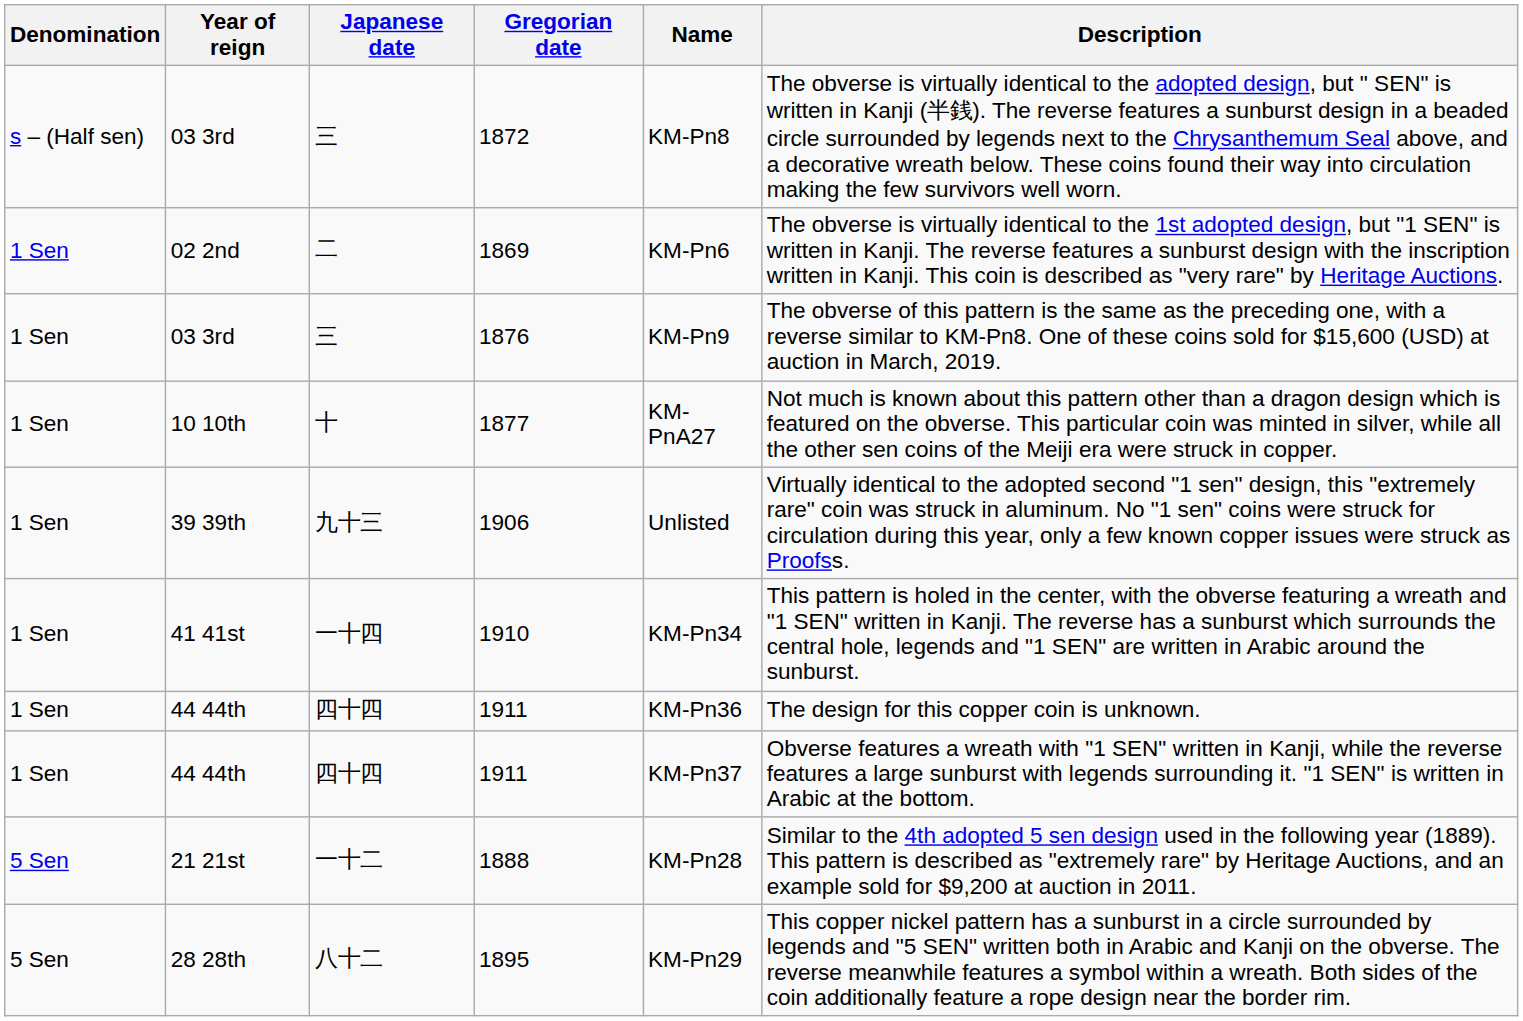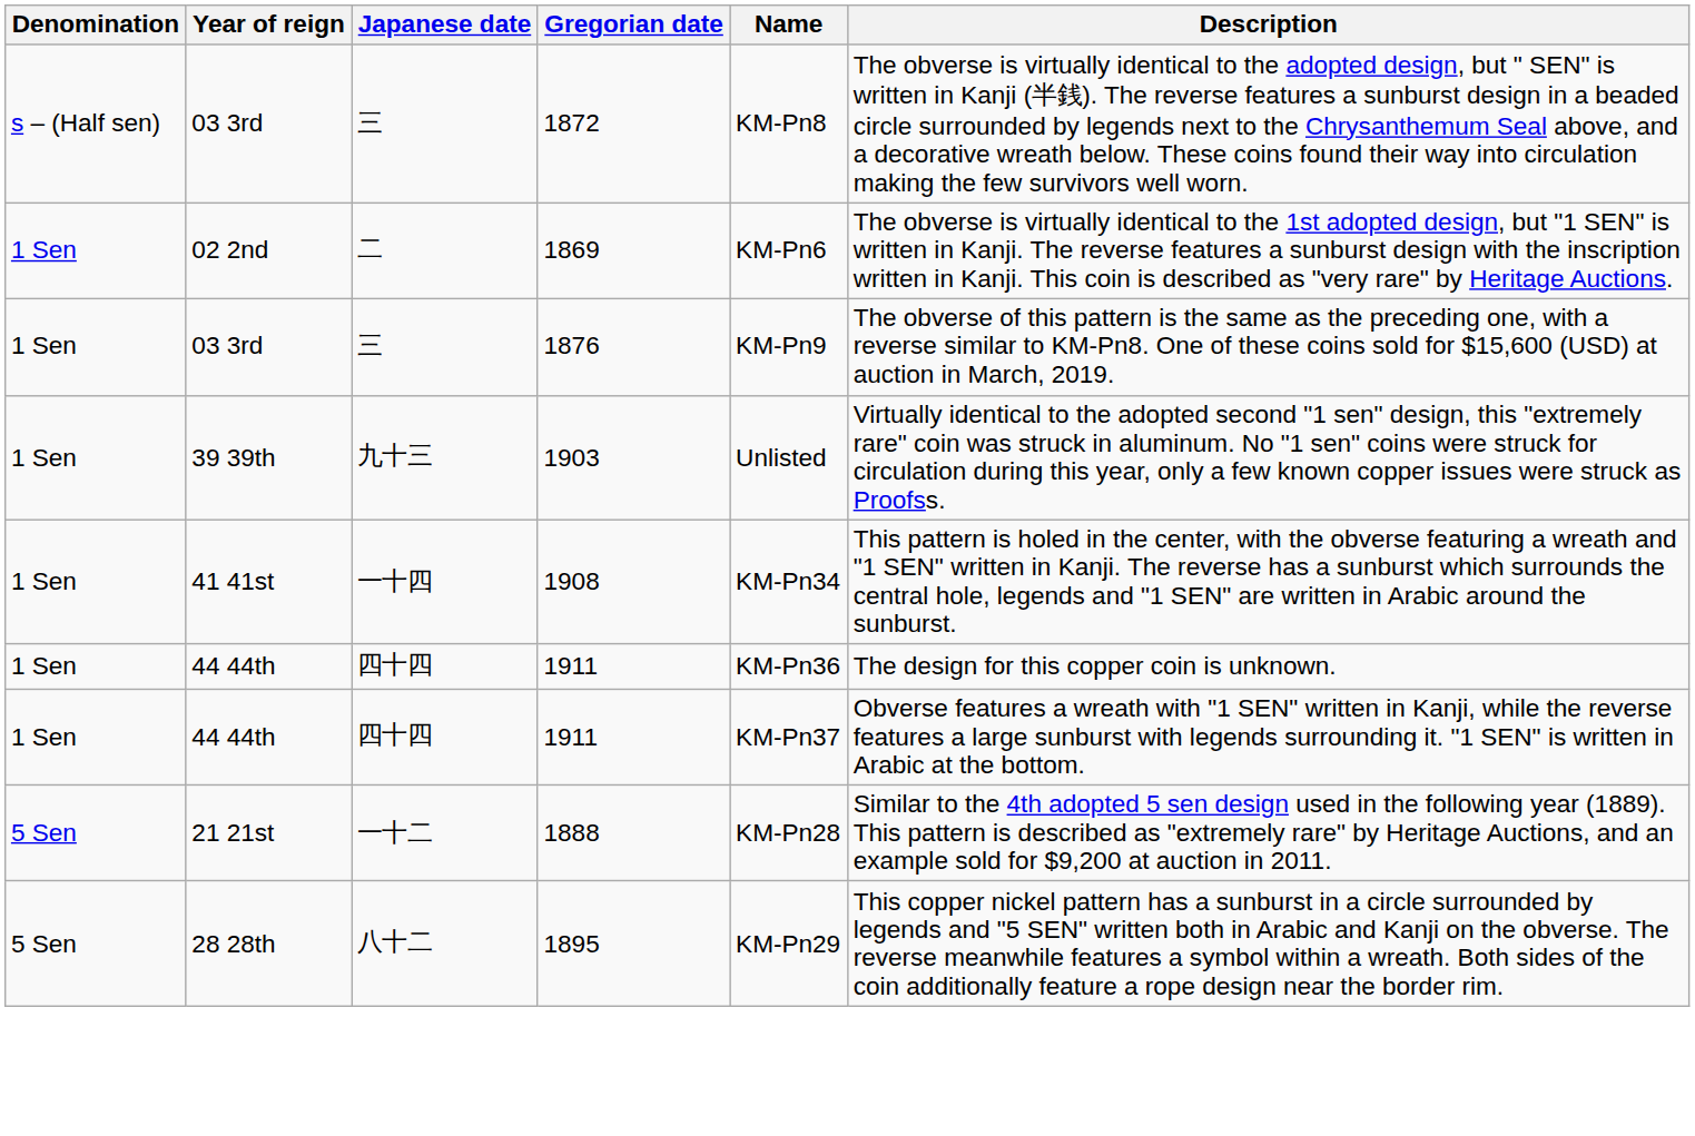 <table class="wikitable sortable" width="85%">
 <tr>
 <th>Denomination</th>
 <th>Year of reign</th>
 <th class="unsortable"><a href='#'>Japanese date</a></th>
 <th><a href='#'>Gregorian date</a></th>
 <th>Name</th>
 <th class="unsortable" width="50%">Description</th>
 </tr>
 <tr>
 <td><a href='#'>s</a> – (Half sen)</td>
 <td><span>03</span> 3rd</td>
 <td>三</td>
 <td>1872</td>
 <td>KM-Pn8</td>
 <td>The obverse is virtually identical to the <a href='#'>adopted design</a>, but " SEN" is written in Kanji (半銭). The reverse features a sunburst design in a beaded circle surrounded by legends next to the <a href='#'>Chrysanthemum Seal</a> above, and a decorative wreath below. These coins found their way into circulation making the few survivors well worn.</td>
 </tr>
 <tr>
 <td><a href='#'>1 Sen</a></td>
 <td><span>02</span> 2nd</td>
 <td>二</td>
 <td>1869</td>
 <td>KM-Pn6</td>
 <td>The obverse is virtually identical to the <a href='#'>1st adopted design</a>, but "1 SEN" is written in Kanji. The reverse features a sunburst design with the inscription  written in Kanji. This coin is described as "very rare" by <a href='#'>Heritage Auctions</a>.</td>
 </tr>
 <tr>
 <td>1 Sen</td>
 <td><span>03</span> 3rd</td>
 <td>三</td>
 <td>1876</td>
 <td>KM-Pn9</td>
 <td>The obverse of this pattern is the same as the preceding one, with a reverse similar to KM-Pn8. One of these coins sold for $15,600 (USD) at auction in March, 2019.</td>
 </tr>
 <tr>
 <td>1 Sen</td>
-<td><span>10</span> 10th</td>
-<td>十</td>
-<td>1877</td>
-<td>KM-PnA27</td>
-<td>Not much is known about this pattern other than a dragon design which is featured on the obverse. This particular coin was minted in silver, while all the other sen coins of the Meiji era were struck in copper.</td>
-</tr>
-<tr>
-<td>1 Sen</td>
 <td><span>39</span> 39th</td>
 <td>九十三</td>
-<td>1906</td>
+<td>1903</td>
 <td>Unlisted</td>
 <td>Virtually identical to the adopted second "1 sen" design, this "extremely rare" coin was struck in aluminum. No "1 sen" coins were struck for circulation during this year, only a few known copper issues were struck as <a href='#'>Proofs</a>s.</td>
 </tr>
 <tr>
 <td>1 Sen</td>
 <td><span>41</span> 41st</td>
 <td>一十四</td>
-<td>1910</td>
+<td>1908</td>
 <td>KM-Pn34</td>
 <td>This pattern is holed in the center, with the obverse featuring a wreath and "1 SEN" written in Kanji. The reverse has a sunburst which surrounds the central hole, legends and "1 SEN" are written in Arabic around the sunburst.</td>
 </tr>
 <tr>
 <td>1 Sen</td>
 <td><span>44</span> 44th</td>
 <td>四十四</td>
 <td>1911</td>
 <td>KM-Pn36</td>
 <td>The design for this copper coin is unknown.</td>
 </tr>
 <tr>
 <td>1 Sen</td>
 <td><span>44</span> 44th</td>
 <td>四十四</td>
 <td>1911</td>
 <td>KM-Pn37</td>
 <td>Obverse features a wreath with "1 SEN" written in Kanji, while the reverse features a large sunburst with legends surrounding it. "1 SEN" is written in Arabic at the bottom.</td>
 </tr>
 <tr>
 <td><a href='#'>5 Sen</a></td>
 <td><span>21</span> 21st</td>
 <td>一十二</td>
 <td>1888</td>
 <td>KM-Pn28</td>
 <td>Similar to the <a href='#'>4th adopted 5 sen design</a> used in the following year (1889). This pattern is described as "extremely rare" by Heritage Auctions, and an example sold for $9,200 at auction in 2011.</td>
 </tr>
 <tr>
 <td>5 Sen</td>
 <td><span>28</span> 28th</td>
 <td>八十二</td>
 <td>1895</td>
 <td>KM-Pn29</td>
 <td>This copper nickel pattern has a sunburst in a circle surrounded by legends and "5 SEN" written both in Arabic and Kanji on the obverse. The reverse meanwhile features a symbol within a wreath. Both sides of the coin additionally feature a rope design near the border rim.</td>
 </tr>
 </table>
